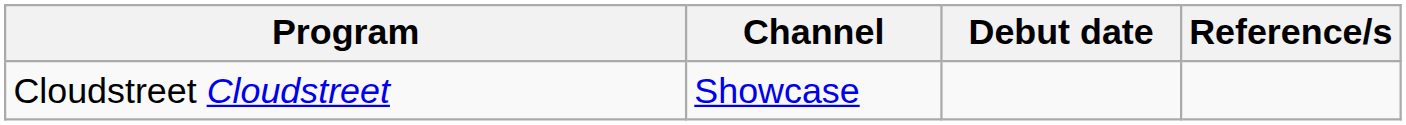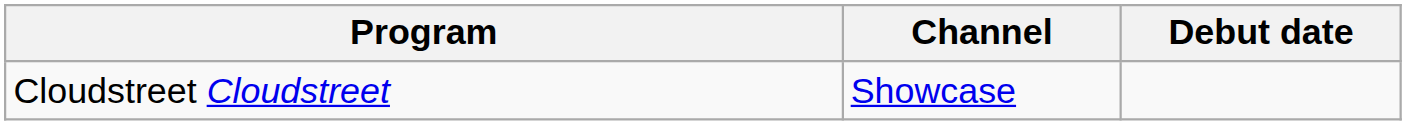 <table class="wikitable sortable" width="100%">
 <tr bgcolor="#efefef">
 <th width=60%>Program</th>
 <th width=20%>Channel</th>
 <th width=20%>Debut date</th>
-<th class="unsortable">Reference/s</th>
 </tr>
 <tr>
 <td><span>Cloudstreet</span> <em><a href='#'>Cloudstreet</a></em></td>
 <td><a href='#'>Showcase</a></td>
 <td></td>
-<td></td>
 </tr>
 </table>
